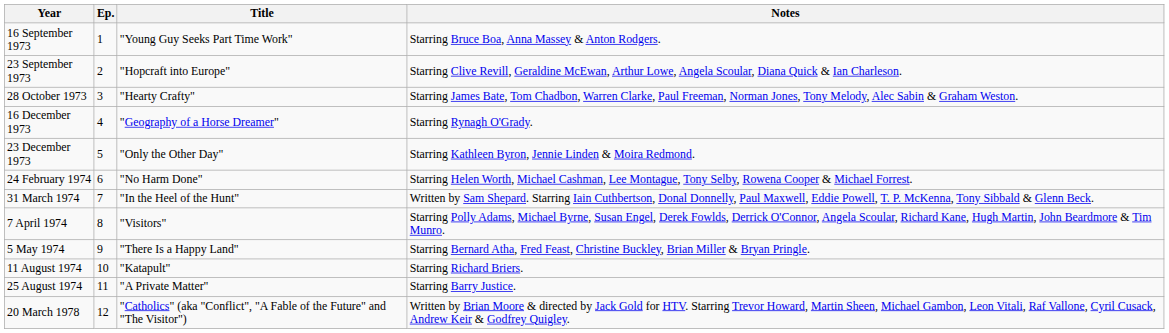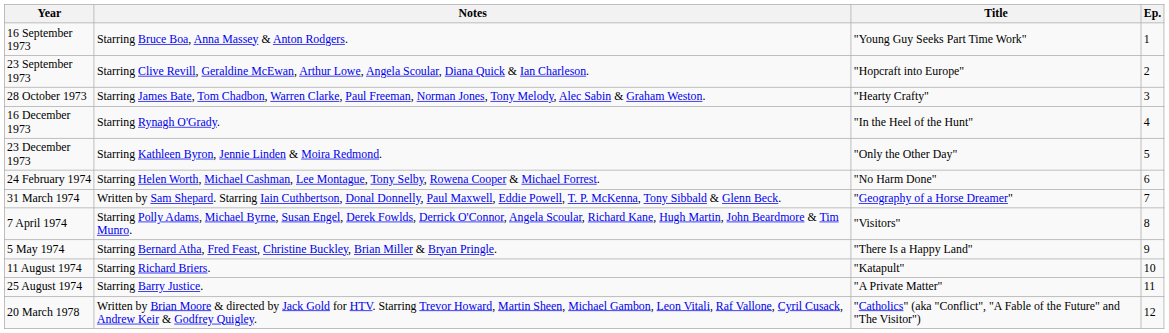 <table class="wikitable">
 <tr>
 <th>Year</th>
+<th>Notes</th>
+<th>Title</th>
 <th>Ep.</th>
-<th>Title</th>
-<th>Notes</th>
 </tr>
 <tr>
 <td>16 September 1973</td>
+<td>Starring <a href='#'>Bruce Boa</a>, <a href='#'>Anna Massey</a> & <a href='#'>Anton Rodgers</a>.</td>
+<td>"Young Guy Seeks Part Time Work"</td>
 <td>1</td>
-<td>"Young Guy Seeks Part Time Work"</td>
-<td>Starring <a href='#'>Bruce Boa</a>, <a href='#'>Anna Massey</a> & <a href='#'>Anton Rodgers</a>.</td>
 </tr>
 <tr>
 <td>23 September 1973</td>
+<td>Starring <a href='#'>Clive Revill</a>, <a href='#'>Geraldine McEwan</a>, <a href='#'>Arthur Lowe</a>, <a href='#'>Angela Scoular</a>, <a href='#'>Diana Quick</a> & <a href='#'>Ian Charleson</a>.</td>
+<td>"Hopcraft into Europe"</td>
 <td>2</td>
-<td>"Hopcraft into Europe"</td>
-<td>Starring <a href='#'>Clive Revill</a>, <a href='#'>Geraldine McEwan</a>, <a href='#'>Arthur Lowe</a>, <a href='#'>Angela Scoular</a>, <a href='#'>Diana Quick</a> & <a href='#'>Ian Charleson</a>.</td>
 </tr>
 <tr>
 <td>28 October 1973</td>
+<td>Starring <a href='#'>James Bate</a>, <a href='#'>Tom Chadbon</a>, <a href='#'>Warren Clarke</a>, <a href='#'>Paul Freeman</a>, <a href='#'>Norman Jones</a>, <a href='#'>Tony Melody</a>, <a href='#'>Alec Sabin</a> & <a href='#'>Graham Weston</a>.</td>
+<td>"Hearty Crafty"</td>
 <td>3</td>
-<td>"Hearty Crafty"</td>
-<td>Starring <a href='#'>James Bate</a>, <a href='#'>Tom Chadbon</a>, <a href='#'>Warren Clarke</a>, <a href='#'>Paul Freeman</a>, <a href='#'>Norman Jones</a>, <a href='#'>Tony Melody</a>, <a href='#'>Alec Sabin</a> & <a href='#'>Graham Weston</a>.</td>
 </tr>
 <tr>
 <td>16 December 1973</td>
+<td>Starring <a href='#'>Rynagh O'Grady</a>.</td>
+<td>"In the Heel of the Hunt"</td>
 <td>4</td>
-<td>"<a href='#'>Geography of a Horse Dreamer</a>"</td>
-<td>Starring <a href='#'>Rynagh O'Grady</a>.</td>
 </tr>
 <tr>
 <td>23 December 1973</td>
+<td>Starring <a href='#'>Kathleen Byron</a>, <a href='#'>Jennie Linden</a> & <a href='#'>Moira Redmond</a>.</td>
+<td>"Only the Other Day"</td>
 <td>5</td>
-<td>"Only the Other Day"</td>
-<td>Starring <a href='#'>Kathleen Byron</a>, <a href='#'>Jennie Linden</a> & <a href='#'>Moira Redmond</a>.</td>
 </tr>
 <tr>
 <td>24 February 1974</td>
+<td>Starring <a href='#'>Helen Worth</a>, <a href='#'>Michael Cashman</a>, <a href='#'>Lee Montague</a>, <a href='#'>Tony Selby</a>, <a href='#'>Rowena Cooper</a> & <a href='#'>Michael Forrest</a>.</td>
+<td>"No Harm Done"</td>
 <td>6</td>
-<td>"No Harm Done"</td>
-<td>Starring <a href='#'>Helen Worth</a>, <a href='#'>Michael Cashman</a>, <a href='#'>Lee Montague</a>, <a href='#'>Tony Selby</a>, <a href='#'>Rowena Cooper</a> & <a href='#'>Michael Forrest</a>.</td>
 </tr>
 <tr>
 <td>31 March 1974</td>
+<td>Written by <a href='#'>Sam Shepard</a>. Starring <a href='#'>Iain Cuthbertson</a>, <a href='#'>Donal Donnelly</a>, <a href='#'>Paul Maxwell</a>, <a href='#'>Eddie Powell</a>, <a href='#'>T. P. McKenna</a>, <a href='#'>Tony Sibbald</a> & <a href='#'>Glenn Beck</a>.</td>
+<td>"<a href='#'>Geography of a Horse Dreamer</a>"</td>
 <td>7</td>
-<td>"In the Heel of the Hunt"</td>
-<td>Written by <a href='#'>Sam Shepard</a>. Starring <a href='#'>Iain Cuthbertson</a>, <a href='#'>Donal Donnelly</a>, <a href='#'>Paul Maxwell</a>, <a href='#'>Eddie Powell</a>, <a href='#'>T. P. McKenna</a>, <a href='#'>Tony Sibbald</a> & <a href='#'>Glenn Beck</a>.</td>
 </tr>
 <tr>
 <td>7 April 1974</td>
+<td>Starring <a href='#'>Polly Adams</a>, <a href='#'>Michael Byrne</a>, <a href='#'>Susan Engel</a>, <a href='#'>Derek Fowlds</a>, <a href='#'>Derrick O'Connor</a>, <a href='#'>Angela Scoular</a>, <a href='#'>Richard Kane</a>, <a href='#'>Hugh Martin</a>, <a href='#'>John Beardmore</a> & <a href='#'>Tim Munro</a>.</td>
+<td>"Visitors"</td>
 <td>8</td>
-<td>"Visitors"</td>
-<td>Starring <a href='#'>Polly Adams</a>, <a href='#'>Michael Byrne</a>, <a href='#'>Susan Engel</a>, <a href='#'>Derek Fowlds</a>, <a href='#'>Derrick O'Connor</a>, <a href='#'>Angela Scoular</a>, <a href='#'>Richard Kane</a>, <a href='#'>Hugh Martin</a>, <a href='#'>John Beardmore</a> & <a href='#'>Tim Munro</a>.</td>
 </tr>
 <tr>
 <td>5 May 1974</td>
+<td>Starring <a href='#'>Bernard Atha</a>, <a href='#'>Fred Feast</a>, <a href='#'>Christine Buckley</a>, <a href='#'>Brian Miller</a> & <a href='#'>Bryan Pringle</a>.</td>
+<td>"There Is a Happy Land"</td>
 <td>9</td>
-<td>"There Is a Happy Land"</td>
-<td>Starring <a href='#'>Bernard Atha</a>, <a href='#'>Fred Feast</a>, <a href='#'>Christine Buckley</a>, <a href='#'>Brian Miller</a> & <a href='#'>Bryan Pringle</a>.</td>
 </tr>
 <tr>
 <td>11 August 1974</td>
+<td>Starring <a href='#'>Richard Briers</a>.</td>
+<td>"Katapult"</td>
 <td>10</td>
-<td>"Katapult"</td>
-<td>Starring <a href='#'>Richard Briers</a>.</td>
 </tr>
 <tr>
 <td>25 August 1974</td>
+<td>Starring <a href='#'>Barry Justice</a>.</td>
+<td>"A Private Matter"</td>
 <td>11</td>
-<td>"A Private Matter"</td>
-<td>Starring <a href='#'>Barry Justice</a>.</td>
 </tr>
 <tr>
 <td>20 March 1978</td>
+<td>Written by <a href='#'>Brian Moore</a> & directed by <a href='#'>Jack Gold</a> for <a href='#'>HTV</a>. Starring <a href='#'>Trevor Howard</a>, <a href='#'>Martin Sheen</a>, <a href='#'>Michael Gambon</a>, <a href='#'>Leon Vitali</a>, <a href='#'>Raf Vallone</a>, <a href='#'>Cyril Cusack</a>, <a href='#'>Andrew Keir</a> & <a href='#'>Godfrey Quigley</a>.</td>
+<td>"<a href='#'>Catholics</a>" (aka "Conflict", "A Fable of the Future" and "The Visitor")</td>
 <td>12</td>
-<td>"<a href='#'>Catholics</a>" (aka "Conflict", "A Fable of the Future" and "The Visitor")</td>
-<td>Written by <a href='#'>Brian Moore</a> & directed by <a href='#'>Jack Gold</a> for <a href='#'>HTV</a>. Starring <a href='#'>Trevor Howard</a>, <a href='#'>Martin Sheen</a>, <a href='#'>Michael Gambon</a>, <a href='#'>Leon Vitali</a>, <a href='#'>Raf Vallone</a>, <a href='#'>Cyril Cusack</a>, <a href='#'>Andrew Keir</a> & <a href='#'>Godfrey Quigley</a>.</td>
 </tr>
 </table>
